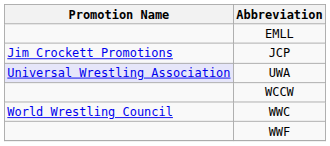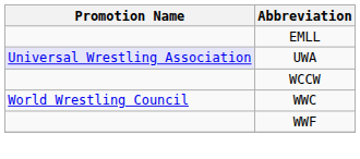 <table class="wikitable">
 <tr>
 <th>Promotion Name</th>
 <th>Abbreviation</th>
 </tr>
 <tr>
 <td></td>
 <td align=center>EMLL</td>
-</tr>
-<tr>
-<td><a href='#'>Jim Crockett Promotions</a></td>
-<td align=center>JCP</td>
 </tr>
 <tr>
 <td style="background: lavender;"><a href='#'>Universal Wrestling Association</a></td>
 <td align=center>UWA</td>
 </tr>
 <tr>
 <td></td>
 <td align=center>WCCW</td>
 </tr>
 <tr>
 <td><a href='#'>World Wrestling Council</a></td>
 <td align=center>WWC</td>
 </tr>
 <tr>
 <td></td>
 <td align=center>WWF</td>
 </tr>
 <tr>
 </tr>
 </table>
